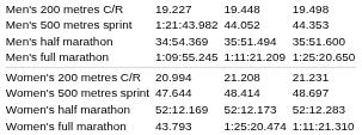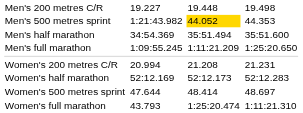 <table>
 <tr>
 <td>Men's 200 metres C/R</td>
 <td></td>
 <td>19.227</td>
 <td></td>
 <td>19.448</td>
 <td></td>
 <td>19.498</td>
 </tr>
 <tr>
 <td>Men's 500 metres sprint</td>
 <td></td>
 <td>1:21:43.982</td>
 <td></td>
-<td>44.052</td>
+<td style="background: gold;">44.052</td>
 <td></td>
 <td>44.353</td>
 </tr>
 <tr>
 <td>Men's half marathon</td>
 <td></td>
 <td>34:54.369</td>
 <td></td>
 <td>35:51.494</td>
 <td></td>
 <td>35:51.600</td>
 </tr>
 <tr>
 <td>Men's full marathon</td>
 <td></td>
 <td>1:09:55.245</td>
 <td></td>
 <td>1:11:21.209</td>
 <td></td>
 <td>1:25:20.650</td>
 </tr>
 <tr bgcolor=#DDDDDD>
 <td colspan=7></td>
 </tr>
 <tr>
 <td>Women's 200 metres C/R</td>
 <td></td>
 <td>20.994</td>
 <td></td>
 <td>21.208</td>
 <td></td>
 <td>21.231</td>
 </tr>
 <tr>
+<td>Women's half marathon</td>
+<td></td>
+<td>52:12.169</td>
+<td></td>
+<td>52:12.173</td>
+<td></td>
+<td>52:12.283</td>
+</tr>
+<tr>
 <td>Women's 500 metres sprint</td>
 <td></td>
 <td>47.644</td>
 <td></td>
 <td>48.414</td>
 <td></td>
 <td>48.697</td>
-</tr>
-<tr>
-<td>Women's half marathon</td>
-<td></td>
-<td>52:12.169</td>
-<td></td>
-<td>52:12.173</td>
-<td></td>
-<td>52:12.283</td>
 </tr>
 <tr>
 <td>Women's full marathon</td>
 <td></td>
 <td>43.793</td>
 <td></td>
 <td>1:25:20.474</td>
 <td></td>
 <td>1:11:21.310</td>
 </tr>
 </table>
